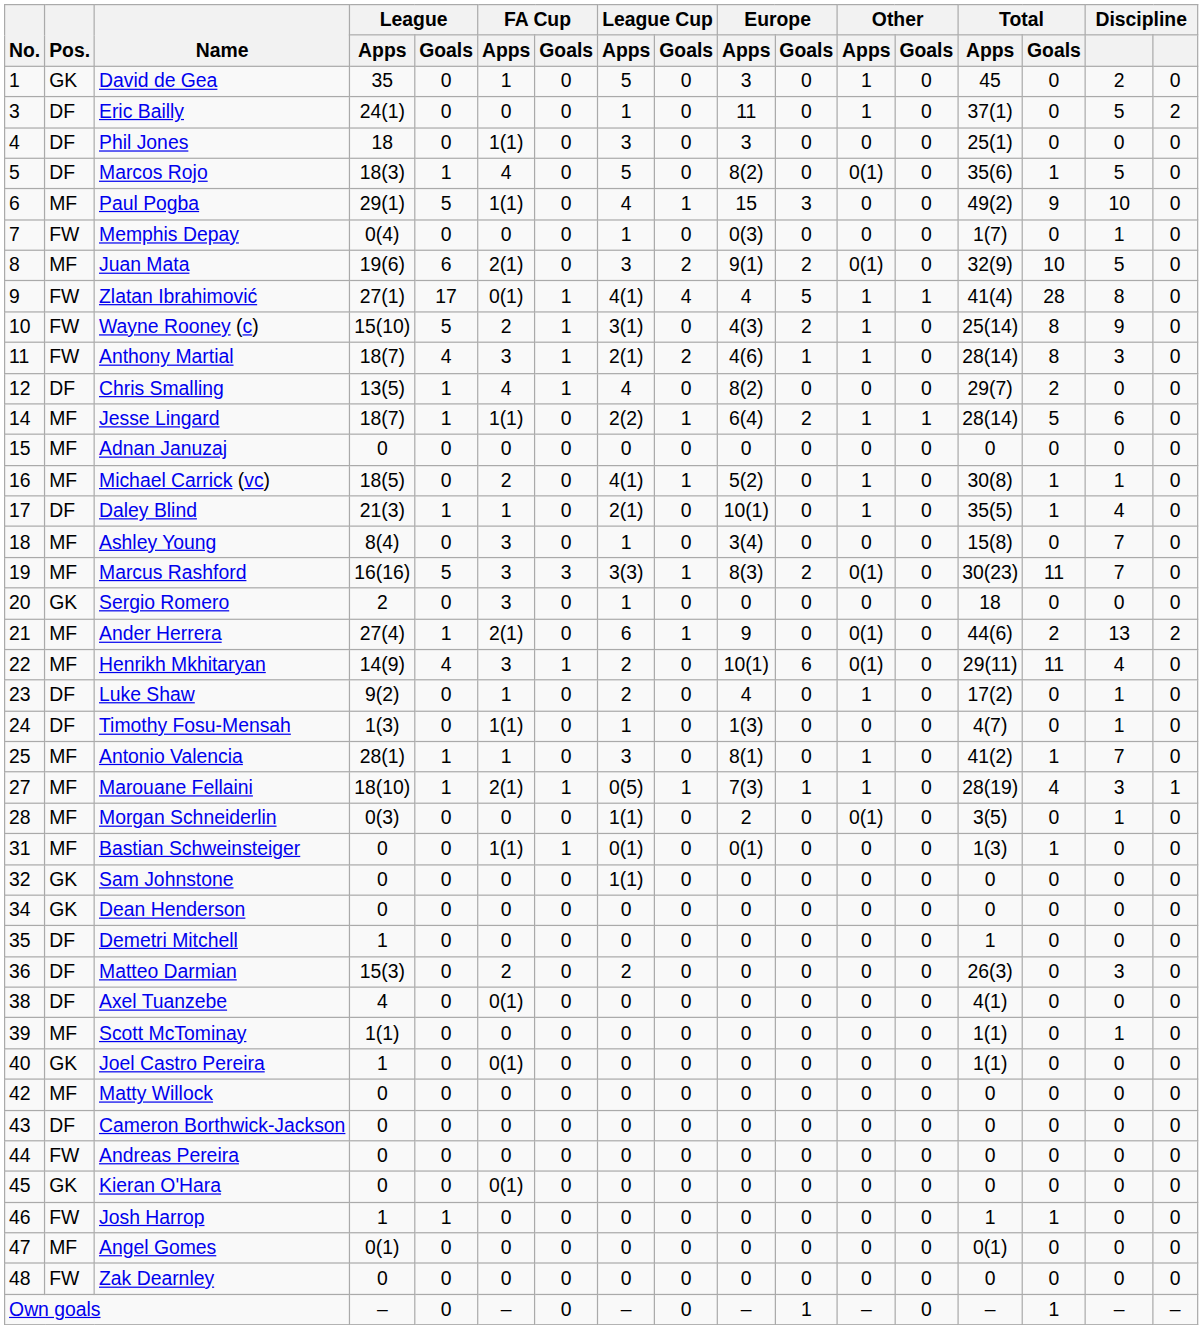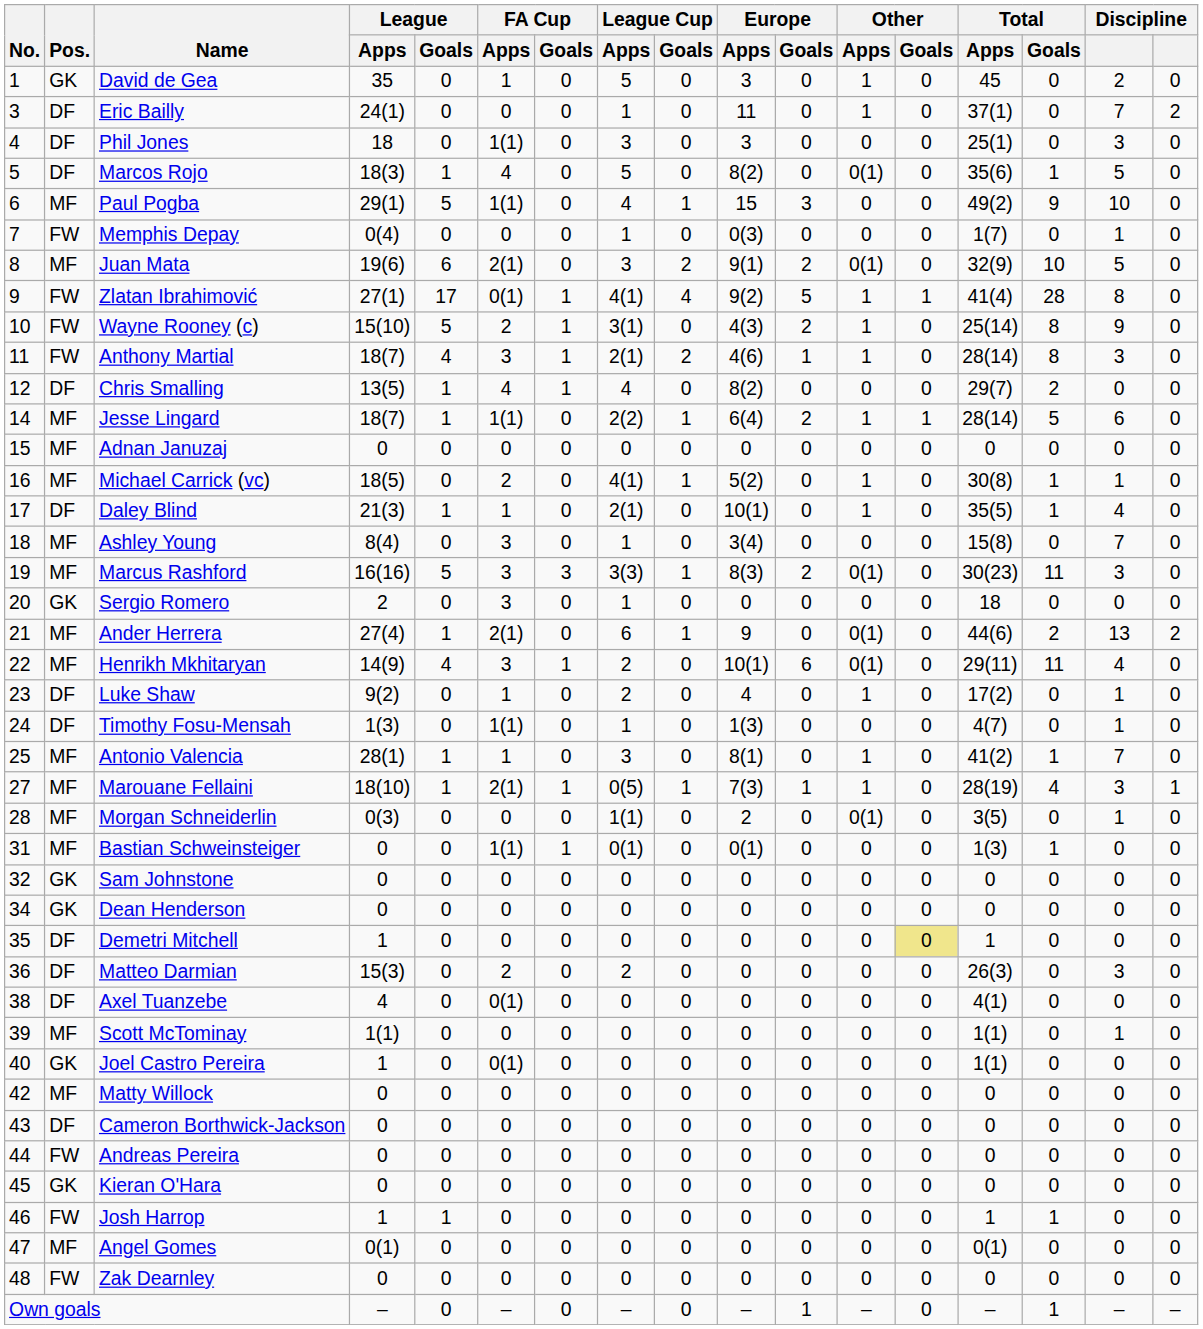 <table class="wikitable" style="text-align:center">
 <tr>
 <th rowspan="2" valign="bottom">No.</th>
 <th rowspan="2" valign="bottom">Pos.</th>
 <th rowspan="2" valign="bottom">Name</th>
 <th colspan="2" width="85">League</th>
 <th colspan="2" width="85">FA Cup</th>
 <th colspan="2" width="85">League Cup</th>
 <th colspan="2" width="85">Europe</th>
 <th colspan="2" width="85">Other</th>
 <th colspan="2" width="85">Total</th>
 <th colspan="2" width="85">Discipline</th>
 </tr>
 <tr>
 <th>Apps</th>
 <th>Goals</th>
 <th>Apps</th>
 <th>Goals</th>
 <th>Apps</th>
 <th>Goals</th>
 <th>Apps</th>
 <th>Goals</th>
 <th>Apps</th>
 <th>Goals</th>
 <th>Apps</th>
 <th>Goals</th>
 <th></th>
 <th></th>
 </tr>
 <tr>
 <td align="left">1</td>
 <td align="left">GK</td>
 <td align="left"> <a href='#'>David de Gea</a></td>
 <td>35</td>
 <td>0</td>
 <td>1</td>
 <td>0</td>
 <td>5</td>
 <td>0</td>
 <td>3</td>
 <td>0</td>
 <td>1</td>
 <td>0</td>
 <td>45</td>
 <td>0</td>
 <td>2</td>
 <td>0</td>
 </tr>
 <tr>
 <td align="left">3</td>
 <td align="left">DF</td>
 <td align="left"> <a href='#'>Eric Bailly</a></td>
 <td>24(1)</td>
 <td>0</td>
 <td>0</td>
 <td>0</td>
 <td>1</td>
 <td>0</td>
 <td>11</td>
 <td>0</td>
 <td>1</td>
 <td>0</td>
 <td>37(1)</td>
 <td>0</td>
-<td>5</td>
+<td>7</td>
 <td>2</td>
 </tr>
 <tr>
 <td align="left">4</td>
 <td align="left">DF</td>
 <td align="left"> <a href='#'>Phil Jones</a></td>
 <td>18</td>
 <td>0</td>
 <td>1(1)</td>
 <td>0</td>
 <td>3</td>
 <td>0</td>
 <td>3</td>
 <td>0</td>
 <td>0</td>
 <td>0</td>
 <td>25(1)</td>
 <td>0</td>
-<td>0</td>
+<td>3</td>
 <td>0</td>
 </tr>
 <tr>
 <td align="left">5</td>
 <td align="left">DF</td>
 <td align="left"> <a href='#'>Marcos Rojo</a></td>
 <td>18(3)</td>
 <td>1</td>
 <td>4</td>
 <td>0</td>
 <td>5</td>
 <td>0</td>
 <td>8(2)</td>
 <td>0</td>
 <td>0(1)</td>
 <td>0</td>
 <td>35(6)</td>
 <td>1</td>
 <td>5</td>
 <td>0</td>
 </tr>
 <tr>
 <td align="left">6</td>
 <td align="left">MF</td>
 <td align="left"> <a href='#'>Paul Pogba</a></td>
 <td>29(1)</td>
 <td>5</td>
 <td>1(1)</td>
 <td>0</td>
 <td>4</td>
 <td>1</td>
 <td>15</td>
 <td>3</td>
 <td>0</td>
 <td>0</td>
 <td>49(2)</td>
 <td>9</td>
 <td>10</td>
 <td>0</td>
 </tr>
 <tr>
 <td align="left">7</td>
 <td align="left">FW</td>
 <td align="left"> <a href='#'>Memphis Depay</a></td>
 <td>0(4)</td>
 <td>0</td>
 <td>0</td>
 <td>0</td>
 <td>1</td>
 <td>0</td>
 <td>0(3)</td>
 <td>0</td>
 <td>0</td>
 <td>0</td>
 <td>1(7)</td>
 <td>0</td>
 <td>1</td>
 <td>0</td>
 </tr>
 <tr>
 <td align="left">8</td>
 <td align="left">MF</td>
 <td align="left"> <a href='#'>Juan Mata</a></td>
 <td>19(6)</td>
 <td>6</td>
 <td>2(1)</td>
 <td>0</td>
 <td>3</td>
 <td>2</td>
 <td>9(1)</td>
 <td>2</td>
 <td>0(1)</td>
 <td>0</td>
 <td>32(9)</td>
 <td>10</td>
 <td>5</td>
 <td>0</td>
 </tr>
 <tr>
 <td align="left">9</td>
 <td align="left">FW</td>
 <td align="left"> <a href='#'>Zlatan Ibrahimović</a></td>
 <td>27(1)</td>
 <td>17</td>
 <td>0(1)</td>
 <td>1</td>
 <td>4(1)</td>
 <td>4</td>
-<td>4</td>
+<td>9(2)</td>
 <td>5</td>
 <td>1</td>
 <td>1</td>
 <td>41(4)</td>
 <td>28</td>
 <td>8</td>
 <td>0</td>
 </tr>
 <tr>
 <td align="left">10</td>
 <td align="left">FW</td>
 <td align="left"> <a href='#'>Wayne Rooney</a> (<a href='#'>c</a>)</td>
 <td>15(10)</td>
 <td>5</td>
 <td>2</td>
 <td>1</td>
 <td>3(1)</td>
 <td>0</td>
 <td>4(3)</td>
 <td>2</td>
 <td>1</td>
 <td>0</td>
 <td>25(14)</td>
 <td>8</td>
 <td>9</td>
 <td>0</td>
 </tr>
 <tr>
 <td align="left">11</td>
 <td align="left">FW</td>
 <td align="left"> <a href='#'>Anthony Martial</a></td>
 <td>18(7)</td>
 <td>4</td>
 <td>3</td>
 <td>1</td>
 <td>2(1)</td>
 <td>2</td>
 <td>4(6)</td>
 <td>1</td>
 <td>1</td>
 <td>0</td>
 <td>28(14)</td>
 <td>8</td>
 <td>3</td>
 <td>0</td>
 </tr>
 <tr>
 <td align="left">12</td>
 <td align="left">DF</td>
 <td align="left"> <a href='#'>Chris Smalling</a></td>
 <td>13(5)</td>
 <td>1</td>
 <td>4</td>
 <td>1</td>
 <td>4</td>
 <td>0</td>
 <td>8(2)</td>
 <td>0</td>
 <td>0</td>
 <td>0</td>
 <td>29(7)</td>
 <td>2</td>
 <td>0</td>
 <td>0</td>
 </tr>
 <tr>
 <td align="left">14</td>
 <td align="left">MF</td>
 <td align="left"> <a href='#'>Jesse Lingard</a></td>
 <td>18(7)</td>
 <td>1</td>
 <td>1(1)</td>
 <td>0</td>
 <td>2(2)</td>
 <td>1</td>
 <td>6(4)</td>
 <td>2</td>
 <td>1</td>
 <td>1</td>
 <td>28(14)</td>
 <td>5</td>
 <td>6</td>
 <td>0</td>
 </tr>
 <tr>
 <td align="left">15</td>
 <td align="left">MF</td>
 <td align="left"> <a href='#'>Adnan Januzaj</a></td>
 <td>0</td>
 <td>0</td>
 <td>0</td>
 <td>0</td>
 <td>0</td>
 <td>0</td>
 <td>0</td>
 <td>0</td>
 <td>0</td>
 <td>0</td>
 <td>0</td>
 <td>0</td>
 <td>0</td>
 <td>0</td>
 </tr>
 <tr>
 <td align="left">16</td>
 <td align="left">MF</td>
 <td align="left"> <a href='#'>Michael Carrick</a> (<a href='#'>vc</a>)</td>
 <td>18(5)</td>
 <td>0</td>
 <td>2</td>
 <td>0</td>
 <td>4(1)</td>
 <td>1</td>
 <td>5(2)</td>
 <td>0</td>
 <td>1</td>
 <td>0</td>
 <td>30(8)</td>
 <td>1</td>
 <td>1</td>
 <td>0</td>
 </tr>
 <tr>
 <td align="left">17</td>
 <td align="left">DF</td>
 <td align="left"> <a href='#'>Daley Blind</a></td>
 <td>21(3)</td>
 <td>1</td>
 <td>1</td>
 <td>0</td>
 <td>2(1)</td>
 <td>0</td>
 <td>10(1)</td>
 <td>0</td>
 <td>1</td>
 <td>0</td>
 <td>35(5)</td>
 <td>1</td>
 <td>4</td>
 <td>0</td>
 </tr>
 <tr>
 <td align="left">18</td>
 <td align="left">MF</td>
 <td align="left"> <a href='#'>Ashley Young</a></td>
 <td>8(4)</td>
 <td>0</td>
 <td>3</td>
 <td>0</td>
 <td>1</td>
 <td>0</td>
 <td>3(4)</td>
 <td>0</td>
 <td>0</td>
 <td>0</td>
 <td>15(8)</td>
 <td>0</td>
 <td>7</td>
 <td>0</td>
 </tr>
 <tr>
 <td align="left">19</td>
 <td align="left">MF</td>
 <td align="left"> <a href='#'>Marcus Rashford</a></td>
 <td>16(16)</td>
 <td>5</td>
 <td>3</td>
 <td>3</td>
 <td>3(3)</td>
 <td>1</td>
 <td>8(3)</td>
 <td>2</td>
 <td>0(1)</td>
 <td>0</td>
 <td>30(23)</td>
 <td>11</td>
-<td>7</td>
+<td>3</td>
 <td>0</td>
 </tr>
 <tr>
 <td align="left">20</td>
 <td align="left">GK</td>
 <td align="left"> <a href='#'>Sergio Romero</a></td>
 <td>2</td>
 <td>0</td>
 <td>3</td>
 <td>0</td>
 <td>1</td>
 <td>0</td>
 <td>0</td>
 <td>0</td>
 <td>0</td>
 <td>0</td>
 <td>18</td>
 <td>0</td>
 <td>0</td>
 <td>0</td>
 </tr>
 <tr>
 <td align="left">21</td>
 <td align="left">MF</td>
 <td align="left"> <a href='#'>Ander Herrera</a></td>
 <td>27(4)</td>
 <td>1</td>
 <td>2(1)</td>
 <td>0</td>
 <td>6</td>
 <td>1</td>
 <td>9</td>
 <td>0</td>
 <td>0(1)</td>
 <td>0</td>
 <td>44(6)</td>
 <td>2</td>
 <td>13</td>
 <td>2</td>
 </tr>
 <tr>
 <td align="left">22</td>
 <td align="left">MF</td>
 <td align="left"> <a href='#'>Henrikh Mkhitaryan</a></td>
 <td>14(9)</td>
 <td>4</td>
 <td>3</td>
 <td>1</td>
 <td>2</td>
 <td>0</td>
 <td>10(1)</td>
 <td>6</td>
 <td>0(1)</td>
 <td>0</td>
 <td>29(11)</td>
 <td>11</td>
 <td>4</td>
 <td>0</td>
 </tr>
 <tr>
 <td align="left">23</td>
 <td align="left">DF</td>
 <td align="left"> <a href='#'>Luke Shaw</a></td>
 <td>9(2)</td>
 <td>0</td>
 <td>1</td>
 <td>0</td>
 <td>2</td>
 <td>0</td>
 <td>4</td>
 <td>0</td>
 <td>1</td>
 <td>0</td>
 <td>17(2)</td>
 <td>0</td>
 <td>1</td>
 <td>0</td>
 </tr>
 <tr>
 <td align="left">24</td>
 <td align="left">DF</td>
 <td align="left"> <a href='#'>Timothy Fosu-Mensah</a></td>
 <td>1(3)</td>
 <td>0</td>
 <td>1(1)</td>
 <td>0</td>
 <td>1</td>
 <td>0</td>
 <td>1(3)</td>
 <td>0</td>
 <td>0</td>
 <td>0</td>
 <td>4(7)</td>
 <td>0</td>
 <td>1</td>
 <td>0</td>
 </tr>
 <tr>
 <td align="left">25</td>
 <td align="left">MF</td>
 <td align="left"> <a href='#'>Antonio Valencia</a></td>
 <td>28(1)</td>
 <td>1</td>
 <td>1</td>
 <td>0</td>
 <td>3</td>
 <td>0</td>
 <td>8(1)</td>
 <td>0</td>
 <td>1</td>
 <td>0</td>
 <td>41(2)</td>
 <td>1</td>
 <td>7</td>
 <td>0</td>
 </tr>
 <tr>
 <td align="left">27</td>
 <td align="left">MF</td>
 <td align="left"> <a href='#'>Marouane Fellaini</a></td>
 <td>18(10)</td>
 <td>1</td>
 <td>2(1)</td>
 <td>1</td>
 <td>0(5)</td>
 <td>1</td>
 <td>7(3)</td>
 <td>1</td>
 <td>1</td>
 <td>0</td>
 <td>28(19)</td>
 <td>4</td>
 <td>3</td>
 <td>1</td>
 </tr>
 <tr>
 <td align="left">28</td>
 <td align="left">MF</td>
 <td align="left"> <a href='#'>Morgan Schneiderlin</a></td>
 <td>0(3)</td>
 <td>0</td>
 <td>0</td>
 <td>0</td>
 <td>1(1)</td>
 <td>0</td>
 <td>2</td>
 <td>0</td>
 <td>0(1)</td>
 <td>0</td>
 <td>3(5)</td>
 <td>0</td>
 <td>1</td>
 <td>0</td>
 </tr>
 <tr>
 <td align="left">31</td>
 <td align="left">MF</td>
 <td align="left"> <a href='#'>Bastian Schweinsteiger</a></td>
 <td>0</td>
 <td>0</td>
 <td>1(1)</td>
 <td>1</td>
 <td>0(1)</td>
 <td>0</td>
 <td>0(1)</td>
 <td>0</td>
 <td>0</td>
 <td>0</td>
 <td>1(3)</td>
 <td>1</td>
 <td>0</td>
 <td>0</td>
 </tr>
 <tr>
 <td align="left">32</td>
 <td align="left">GK</td>
 <td align="left"> <a href='#'>Sam Johnstone</a></td>
 <td>0</td>
 <td>0</td>
 <td>0</td>
 <td>0</td>
-<td>1(1)</td>
+<td>0</td>
 <td>0</td>
 <td>0</td>
 <td>0</td>
 <td>0</td>
 <td>0</td>
 <td>0</td>
 <td>0</td>
 <td>0</td>
 <td>0</td>
 </tr>
 <tr>
 <td align="left">34</td>
 <td align="left">GK</td>
 <td align="left"> <a href='#'>Dean Henderson</a></td>
 <td>0</td>
 <td>0</td>
 <td>0</td>
 <td>0</td>
 <td>0</td>
 <td>0</td>
 <td>0</td>
 <td>0</td>
 <td>0</td>
 <td>0</td>
 <td>0</td>
 <td>0</td>
 <td>0</td>
 <td>0</td>
 </tr>
 <tr>
 <td align="left">35</td>
 <td align="left">DF</td>
 <td align="left"> <a href='#'>Demetri Mitchell</a></td>
 <td>1</td>
 <td>0</td>
 <td>0</td>
 <td>0</td>
 <td>0</td>
 <td>0</td>
 <td>0</td>
 <td>0</td>
 <td>0</td>
-<td>0</td>
+<td style="background: khaki;">0</td>
 <td>1</td>
 <td>0</td>
 <td>0</td>
 <td>0</td>
 </tr>
 <tr>
 <td align="left">36</td>
 <td align="left">DF</td>
 <td align="left"> <a href='#'>Matteo Darmian</a></td>
 <td>15(3)</td>
 <td>0</td>
 <td>2</td>
 <td>0</td>
 <td>2</td>
 <td>0</td>
 <td>0</td>
 <td>0</td>
 <td>0</td>
 <td>0</td>
 <td>26(3)</td>
 <td>0</td>
 <td>3</td>
 <td>0</td>
 </tr>
 <tr>
 <td align="left">38</td>
 <td align="left">DF</td>
 <td align="left"> <a href='#'>Axel Tuanzebe</a></td>
 <td>4</td>
 <td>0</td>
 <td>0(1)</td>
 <td>0</td>
 <td>0</td>
 <td>0</td>
 <td>0</td>
 <td>0</td>
 <td>0</td>
 <td>0</td>
 <td>4(1)</td>
 <td>0</td>
 <td>0</td>
 <td>0</td>
 </tr>
 <tr>
 <td align="left">39</td>
 <td align="left">MF</td>
 <td align="left"> <a href='#'>Scott McTominay</a></td>
 <td>1(1)</td>
 <td>0</td>
 <td>0</td>
 <td>0</td>
 <td>0</td>
 <td>0</td>
 <td>0</td>
 <td>0</td>
 <td>0</td>
 <td>0</td>
 <td>1(1)</td>
 <td>0</td>
 <td>1</td>
 <td>0</td>
 </tr>
 <tr>
 <td align="left">40</td>
 <td align="left">GK</td>
 <td align="left"> <a href='#'>Joel Castro Pereira</a></td>
 <td>1</td>
 <td>0</td>
 <td>0(1)</td>
 <td>0</td>
 <td>0</td>
 <td>0</td>
 <td>0</td>
 <td>0</td>
 <td>0</td>
 <td>0</td>
 <td>1(1)</td>
 <td>0</td>
 <td>0</td>
 <td>0</td>
 </tr>
 <tr>
 <td align="left">42</td>
 <td align="left">MF</td>
 <td align="left"> <a href='#'>Matty Willock</a></td>
 <td>0</td>
 <td>0</td>
 <td>0</td>
 <td>0</td>
 <td>0</td>
 <td>0</td>
 <td>0</td>
 <td>0</td>
 <td>0</td>
 <td>0</td>
 <td>0</td>
 <td>0</td>
 <td>0</td>
 <td>0</td>
 </tr>
 <tr>
 <td align="left">43</td>
 <td align="left">DF</td>
 <td align="left"> <a href='#'>Cameron Borthwick-Jackson</a></td>
 <td>0</td>
 <td>0</td>
 <td>0</td>
 <td>0</td>
 <td>0</td>
 <td>0</td>
 <td>0</td>
 <td>0</td>
 <td>0</td>
 <td>0</td>
 <td>0</td>
 <td>0</td>
 <td>0</td>
 <td>0</td>
 </tr>
 <tr>
 <td align="left">44</td>
 <td align="left">FW</td>
 <td align="left"> <a href='#'>Andreas Pereira</a></td>
 <td>0</td>
 <td>0</td>
 <td>0</td>
 <td>0</td>
 <td>0</td>
 <td>0</td>
 <td>0</td>
 <td>0</td>
 <td>0</td>
 <td>0</td>
 <td>0</td>
 <td>0</td>
 <td>0</td>
 <td>0</td>
 </tr>
 <tr>
 <td align="left">45</td>
 <td align="left">GK</td>
 <td align="left"> <a href='#'>Kieran O'Hara</a></td>
 <td>0</td>
 <td>0</td>
-<td>0(1)</td>
+<td>0</td>
 <td>0</td>
 <td>0</td>
 <td>0</td>
 <td>0</td>
 <td>0</td>
 <td>0</td>
 <td>0</td>
 <td>0</td>
 <td>0</td>
 <td>0</td>
 <td>0</td>
 </tr>
 <tr>
 <td align="left">46</td>
 <td align="left">FW</td>
 <td align="left"> <a href='#'>Josh Harrop</a></td>
 <td>1</td>
 <td>1</td>
 <td>0</td>
 <td>0</td>
 <td>0</td>
 <td>0</td>
 <td>0</td>
 <td>0</td>
 <td>0</td>
 <td>0</td>
 <td>1</td>
 <td>1</td>
 <td>0</td>
 <td>0</td>
 </tr>
 <tr>
 <td align="left">47</td>
 <td align="left">MF</td>
 <td align="left"> <a href='#'>Angel Gomes</a></td>
 <td>0(1)</td>
 <td>0</td>
 <td>0</td>
 <td>0</td>
 <td>0</td>
 <td>0</td>
 <td>0</td>
 <td>0</td>
 <td>0</td>
 <td>0</td>
 <td>0(1)</td>
 <td>0</td>
 <td>0</td>
 <td>0</td>
 </tr>
 <tr>
 <td align="left">48</td>
 <td align="left">FW</td>
 <td align="left"> <a href='#'>Zak Dearnley</a></td>
 <td>0</td>
 <td>0</td>
 <td>0</td>
 <td>0</td>
 <td>0</td>
 <td>0</td>
 <td>0</td>
 <td>0</td>
 <td>0</td>
 <td>0</td>
 <td>0</td>
 <td>0</td>
 <td>0</td>
 <td>0</td>
 </tr>
 <tr>
 <td colspan="3" align="left"><a href='#'>Own goals</a></td>
 <td>–</td>
 <td>0</td>
 <td>–</td>
 <td>0</td>
 <td>–</td>
 <td>0</td>
 <td>–</td>
 <td>1</td>
 <td>–</td>
 <td>0</td>
 <td>–</td>
 <td>1</td>
 <td>–</td>
 <td>–</td>
 </tr>
 </table>
